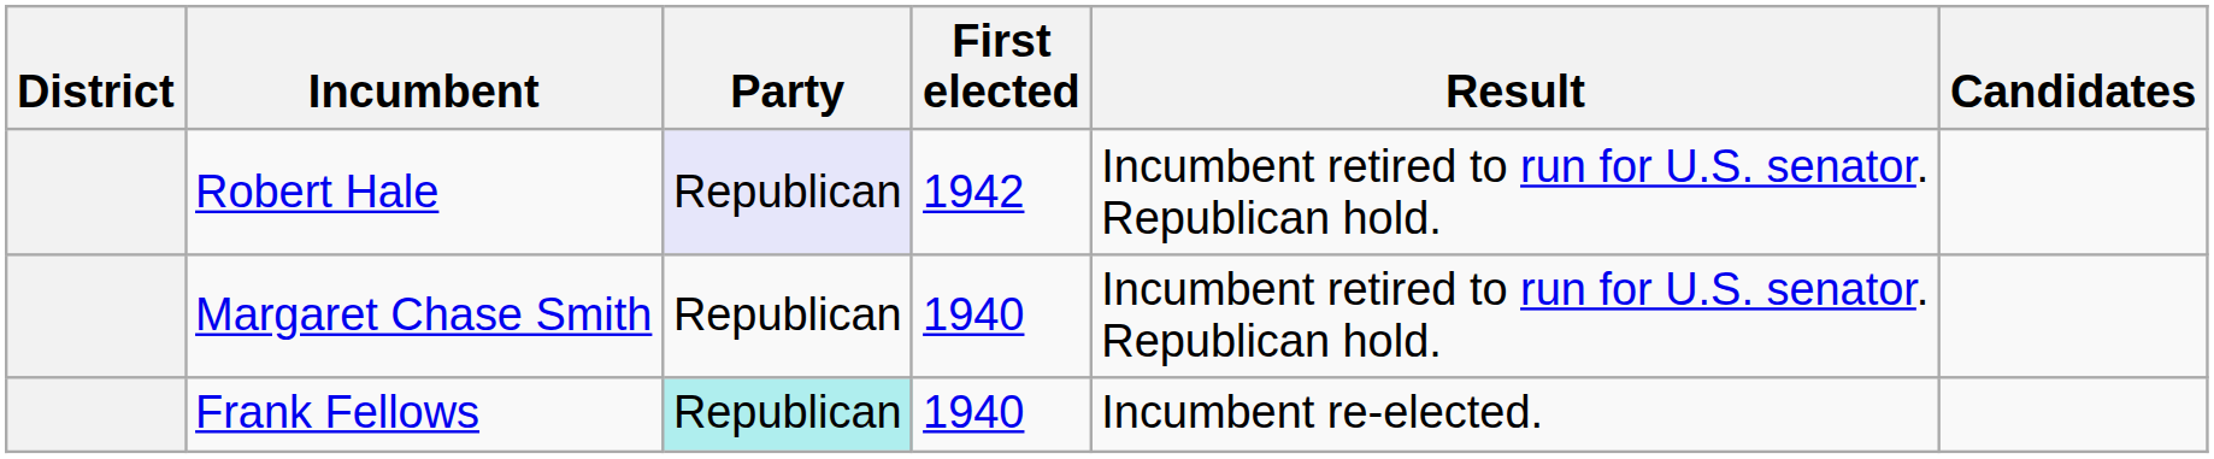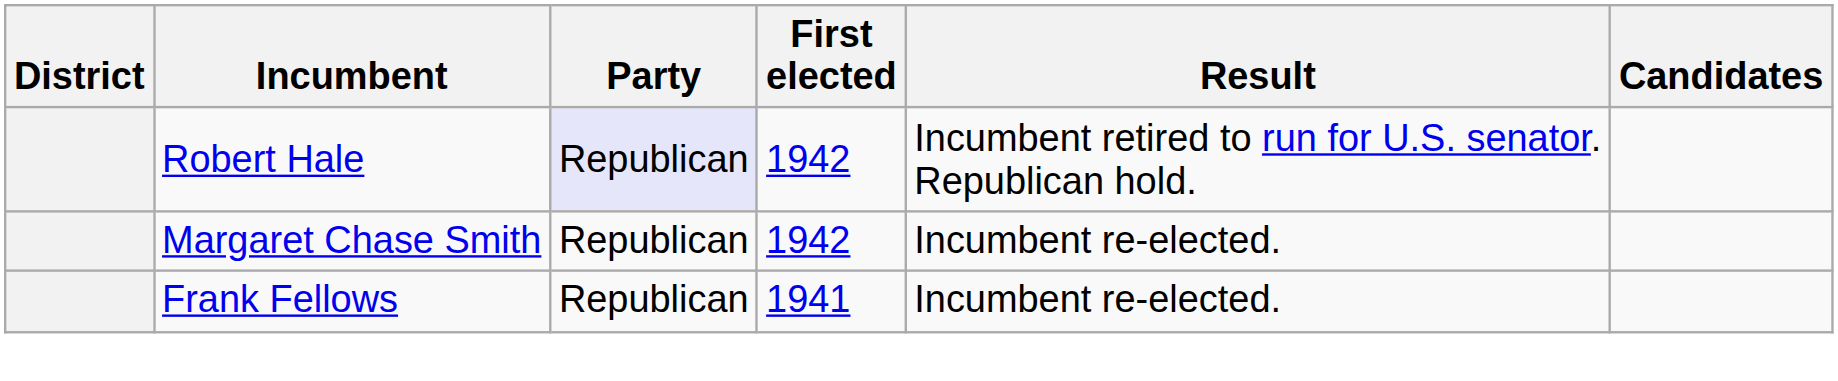 <table class=wikitable>
 <tr valign=bottom>
 <th>District</th>
 <th>Incumbent</th>
 <th>Party</th>
 <th>First<br>elected</th>
 <th>Result</th>
 <th>Candidates</th>
 </tr>
 <tr>
 <th></th>
 <td><a href='#'>Robert Hale</a></td>
 <td style="background: lavender;">Republican</td>
 <td><a href='#'>1942</a></td>
 <td>Incumbent retired to <a href='#'>run for U.S. senator</a>.<br>Republican hold.</td>
 <td nowrap></td>
 </tr>
 <tr>
 <th></th>
 <td><a href='#'>Margaret Chase Smith</a></td>
 <td>Republican</td>
-<td><a href='#'>1940</a></td>
-<td>Incumbent retired to <a href='#'>run for U.S. senator</a>.<br>Republican hold.</td>
+<td><a href='#'>1942</a></td>
+<td>Incumbent re-elected.</td>
 <td nowrap></td>
 </tr>
 <tr>
 <th></th>
 <td><a href='#'>Frank Fellows</a></td>
-<td style="background: paleturquoise;">Republican</td>
-<td><a href='#'>1940</a></td>
+<td>Republican</td>
+<td><a href='#'>1941</a></td>
 <td>Incumbent re-elected.</td>
 <td nowrap></td>
 </tr>
 </table>
